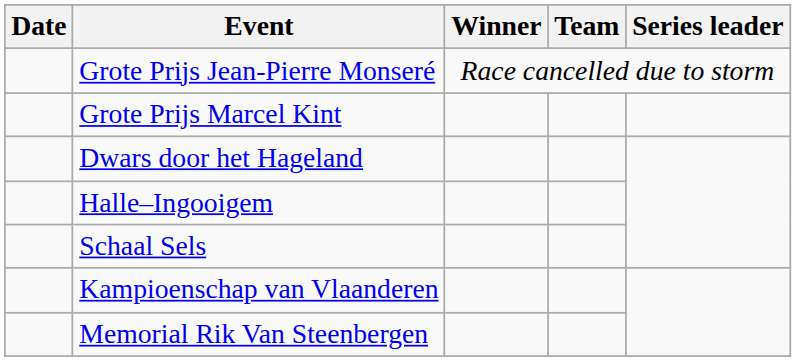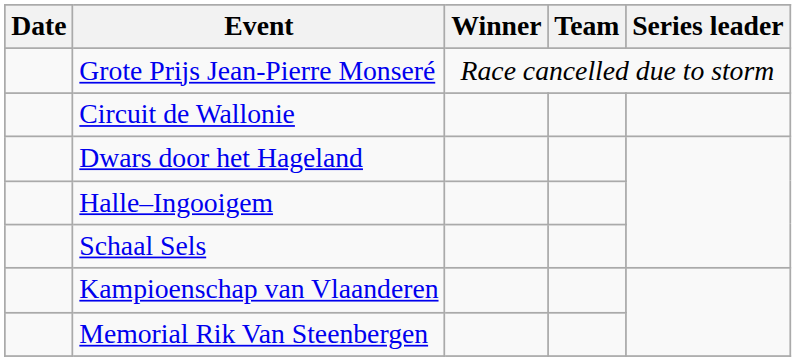 <table class="wikitable sortable">
 <tr>
 <th>Date</th>
 <th>Event</th>
 <th>Winner</th>
 <th>Team</th>
 <th class="unsortable">Series leader</th>
 </tr>
 <tr>
 <td></td>
 <td><a href='#'>Grote Prijs Jean-Pierre Monseré</a></td>
 <td colspan=3 align=center><em>Race cancelled due to storm</em></td>
 </tr>
 <tr>
 <td></td>
-<td><a href='#'>Grote Prijs Marcel Kint</a></td>
+<td><a href='#'>Circuit de Wallonie</a></td>
 <td></td>
 <td></td>
 <td></td>
 </tr>
 <tr>
 <td></td>
 <td><a href='#'>Dwars door het Hageland</a></td>
 <td></td>
 <td></td>
 <td rowspan=3></td>
 </tr>
 <tr>
 <td></td>
 <td><a href='#'>Halle–Ingooigem</a></td>
 <td></td>
 <td></td>
 </tr>
 <tr>
 <td></td>
 <td><a href='#'>Schaal Sels</a></td>
 <td></td>
 <td></td>
 </tr>
 <tr>
 <td></td>
 <td><a href='#'>Kampioenschap van Vlaanderen</a></td>
 <td></td>
 <td></td>
 <td rowspan=2></td>
 </tr>
 <tr>
 <td></td>
 <td><a href='#'>Memorial Rik Van Steenbergen</a></td>
 <td></td>
 <td></td>
 </tr>
 </table>
